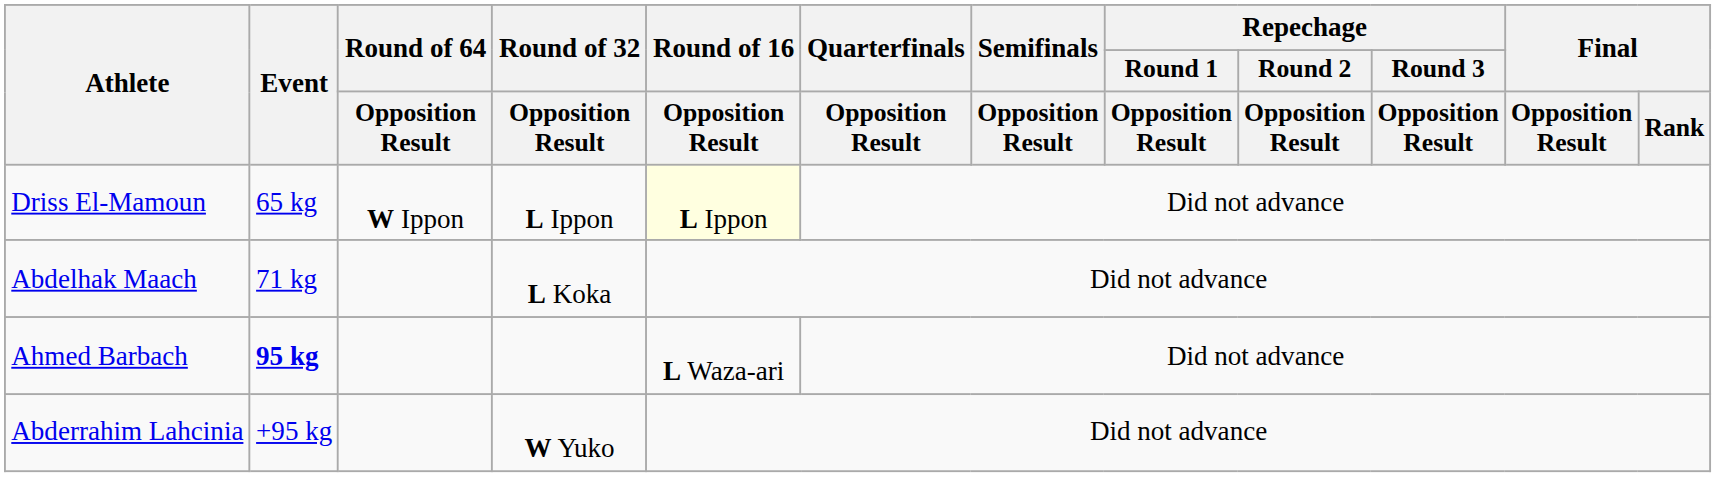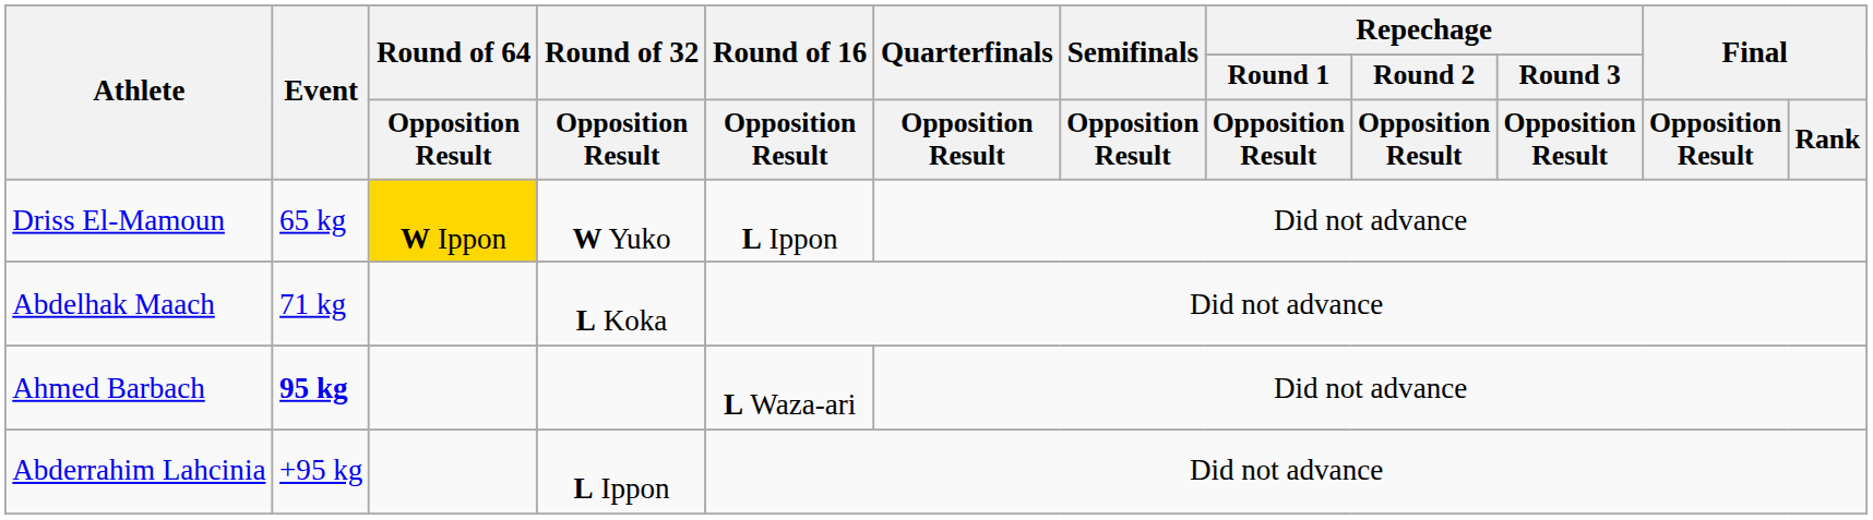 <table class="wikitable" style="font-size:90%">
 <tr>
 <th rowspan="3">Athlete</th>
 <th rowspan="3">Event</th>
 <th rowspan="2">Round of 64</th>
 <th rowspan="2">Round of 32</th>
 <th rowspan="2">Round of 16</th>
 <th rowspan="2">Quarterfinals</th>
 <th rowspan="2">Semifinals</th>
 <th colspan=3>Repechage</th>
 <th rowspan="2" colspan=2>Final</th>
 </tr>
 <tr style="font-size:95%">
 <th>Round 1</th>
 <th>Round 2</th>
 <th>Round 3</th>
 </tr>
 <tr style="font-size:95%">
 <th>Opposition<br>Result</th>
 <th>Opposition<br>Result</th>
 <th>Opposition<br>Result</th>
 <th>Opposition<br>Result</th>
 <th>Opposition<br>Result</th>
 <th>Opposition<br>Result</th>
 <th>Opposition<br>Result</th>
 <th>Opposition<br>Result</th>
 <th>Opposition<br>Result</th>
 <th>Rank</th>
 </tr>
 <tr align=center>
 <td align=left><a href='#'>Driss El-Mamoun</a></td>
 <td align=left><a href='#'>65 kg</a></td>
-<td><br><strong>W</strong> Ippon</td>
+<td style="background: gold;"><br><strong>W</strong> Ippon</td>
+<td><br><strong>W</strong> Yuko</td>
 <td><br><strong>L</strong> Ippon</td>
-<td style="background: lightyellow;"><br><strong>L</strong> Ippon</td>
 <td colspan=7>Did not advance</td>
 </tr>
 <tr align=center>
 <td align=left><a href='#'>Abdelhak Maach</a></td>
 <td align=left><a href='#'>71 kg</a></td>
 <td></td>
 <td><br><strong>L</strong> Koka</td>
 <td colspan=8>Did not advance</td>
 </tr>
 <tr align=center>
 <td align=left><a href='#'>Ahmed Barbach</a></td>
 <td align=left><strong><a href='#'>95 kg</a></strong></td>
 <td></td>
 <td></td>
 <td><br><strong>L</strong> Waza-ari</td>
 <td colspan=7>Did not advance</td>
 </tr>
 <tr align=center>
 <td align=left><a href='#'>Abderrahim Lahcinia</a></td>
 <td align=left><a href='#'>+95 kg</a></td>
 <td></td>
-<td><br><strong>W</strong> Yuko</td>
+<td><br><strong>L</strong> Ippon</td>
 <td colspan=8>Did not advance</td>
 </tr>
 </table>
